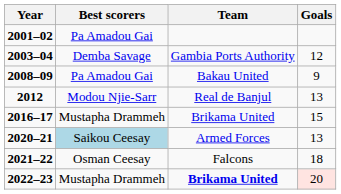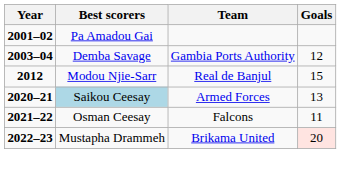 <table class="wikitable" style="text-align:center;">
 <tr>
 <th>Year</th>
 <th>Best scorers</th>
 <th>Team</th>
 <th>Goals</th>
 </tr>
 <tr>
 <td><strong>2001–02</strong></td>
 <td> <a href='#'>Pa Amadou Gai</a></td>
 <td></td>
 <td></td>
 </tr>
 <tr>
 <td><strong>2003–04</strong></td>
 <td> <a href='#'>Demba Savage</a></td>
 <td><a href='#'>Gambia Ports Authority</a></td>
 <td>12</td>
 </tr>
 <tr>
-<td><strong>2008–09</strong></td>
-<td> <a href='#'>Pa Amadou Gai</a></td>
-<td><a href='#'>Bakau United</a></td>
-<td>9</td>
-</tr>
-<tr>
 <td><strong>2012</strong></td>
 <td> <a href='#'>Modou Njie-Sarr</a></td>
 <td><a href='#'>Real de Banjul</a></td>
-<td>13</td>
-</tr>
-<tr>
-<td><strong>2016–17</strong></td>
-<td> Mustapha Drammeh</td>
-<td><a href='#'>Brikama United</a></td>
 <td>15</td>
 </tr>
 <tr>
 <td><strong>2020–21</strong></td>
 <td style="background: lightblue;"> Saikou Ceesay</td>
 <td><a href='#'>Armed Forces</a></td>
 <td>13</td>
 </tr>
 <tr>
 <td><strong>2021–22</strong></td>
 <td> Osman Ceesay</td>
 <td>Falcons</td>
-<td>18</td>
+<td>11</td>
 </tr>
 <tr>
 <td><strong>2022–23</strong></td>
 <td> Mustapha Drammeh</td>
-<td><strong><a href='#'>Brikama United</a></strong></td>
+<td><a href='#'>Brikama United</a></td>
 <td bgcolor=mistyrose>20</td>
 </tr>
 </table>
